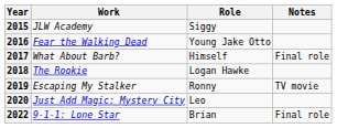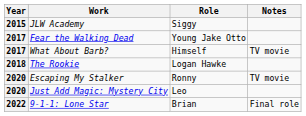 <table class="wikitable sortable plainrowheaders">
 <tr>
 <th scope="col">Year</th>
 <th scope="col">Work</th>
 <th scope="col">Role</th>
 <th scope="col">Notes</th>
 </tr>
 <tr>
 <th scope="row">2015</th>
 <td><em>JLW Academy</em></td>
 <td>Siggy</td>
 <td></td>
 </tr>
 <tr>
-<th scope="row">2016</th>
+<th scope="row">2017</th>
 <td><em><a href='#'>Fear the Walking Dead</a></em></td>
 <td>Young Jake Otto</td>
 <td></td>
 </tr>
 <tr>
 <th scope="row">2017</th>
 <td><em>What About Barb?</em></td>
 <td>Himself</td>
-<td>Final role</td>
+<td>TV movie</td>
 </tr>
 <tr>
 <th scope="row">2018</th>
 <td><em><a href='#'>The Rookie</a></em></td>
 <td>Logan Hawke</td>
 <td></td>
 </tr>
 <tr>
-<th scope="row">2019</th>
+<th scope="row">2020</th>
 <td><em>Escaping My Stalker</em></td>
 <td>Ronny</td>
 <td>TV movie</td>
 </tr>
 <tr>
 <th scope="row">2020</th>
 <td><em><a href='#'>Just Add Magic: Mystery City</a></em></td>
 <td>Leo</td>
 <td></td>
 </tr>
 <tr>
 <th scope="row">2022</th>
 <td><em><a href='#'>9-1-1: Lone Star</a></em></td>
 <td>Brian</td>
 <td>Final role</td>
 </tr>
 </table>
